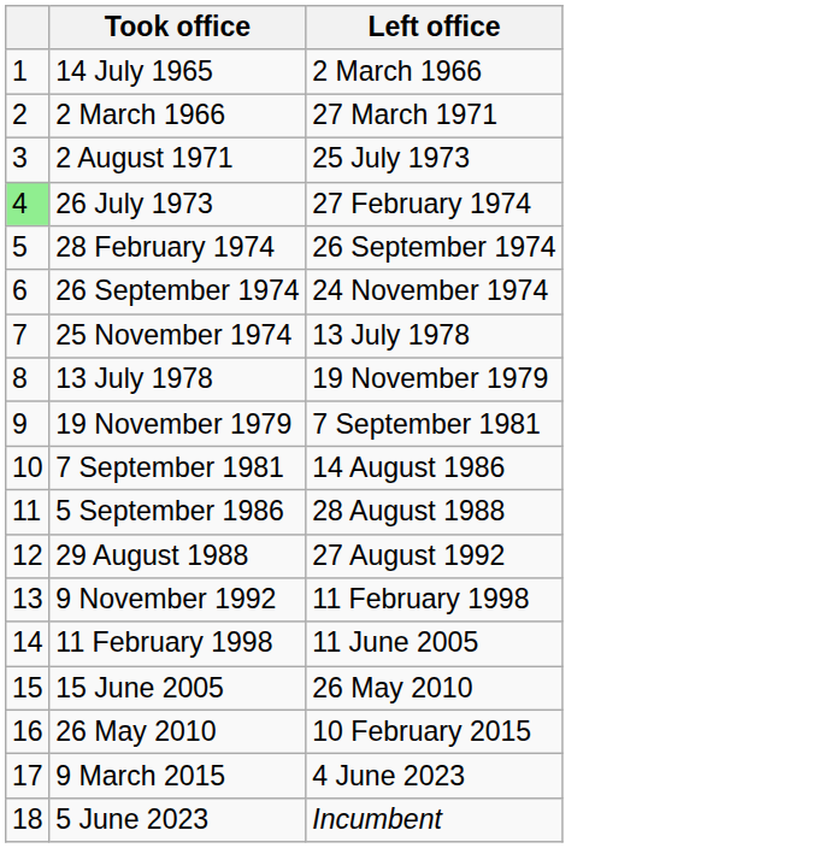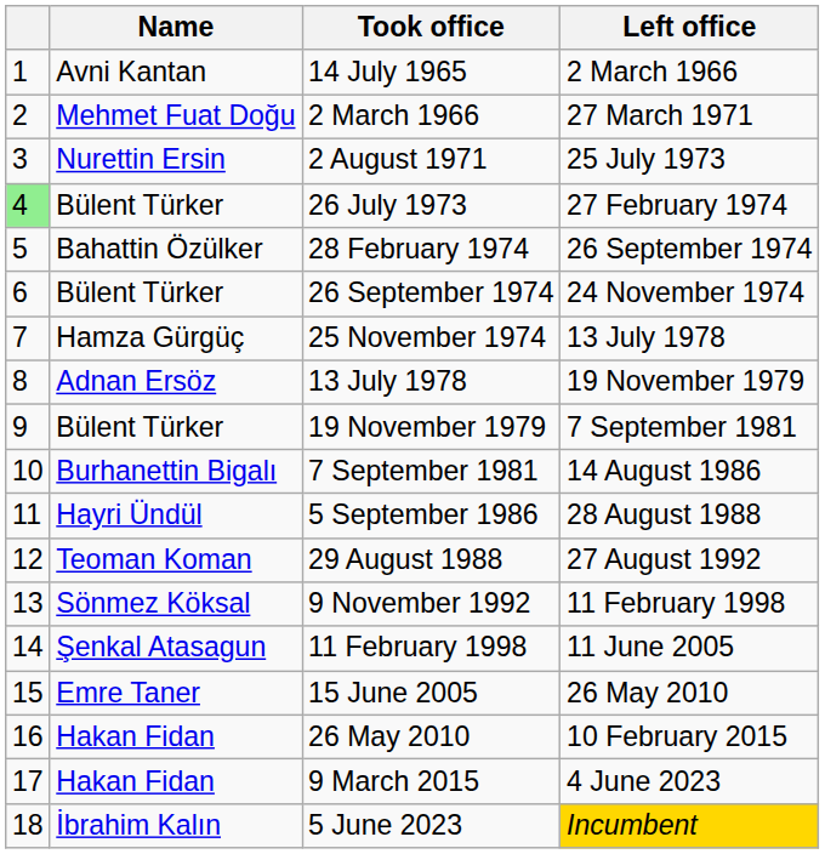 <table class="wikitable">
 <tr>
 <th></th>
+<th>Name</th>
 <th>Took office</th>
 <th>Left office</th>
 </tr>
 <tr>
 <td>1</td>
+<td>Avni Kantan</td>
 <td>14 July 1965</td>
 <td>2 March 1966</td>
 </tr>
 <tr>
 <td>2</td>
+<td><a href='#'>Mehmet Fuat Doğu</a></td>
 <td>2 March  1966</td>
 <td>27 March 1971</td>
 </tr>
 <tr>
 <td>3</td>
+<td><a href='#'>Nurettin Ersin</a></td>
 <td>2 August 1971</td>
 <td>25 July 1973</td>
 </tr>
 <tr>
 <td style="background: lightgreen;">4</td>
+<td>Bülent Türker</td>
 <td>26 July 1973</td>
 <td>27 February 1974</td>
 </tr>
 <tr>
 <td>5</td>
+<td>Bahattin Özülker</td>
 <td>28 February 1974</td>
 <td>26 September 1974</td>
 </tr>
 <tr>
 <td>6</td>
+<td>Bülent Türker</td>
 <td>26 September 1974</td>
 <td>24 November 1974</td>
 </tr>
 <tr>
 <td>7</td>
+<td>Hamza Gürgüç</td>
 <td>25 November 1974</td>
 <td>13 July 1978</td>
 </tr>
 <tr>
 <td>8</td>
+<td><a href='#'>Adnan Ersöz</a></td>
 <td>13 July 1978</td>
 <td>19 November 1979</td>
 </tr>
 <tr>
 <td>9</td>
+<td>Bülent Türker</td>
 <td>19 November 1979</td>
 <td>7 September 1981</td>
 </tr>
 <tr>
 <td>10</td>
+<td><a href='#'>Burhanettin Bigalı</a></td>
 <td>7 September 1981</td>
 <td>14 August 1986</td>
 </tr>
 <tr>
 <td>11</td>
+<td><a href='#'>Hayri Ündül</a></td>
 <td>5 September 1986</td>
 <td>28 August 1988</td>
 </tr>
 <tr>
 <td>12</td>
+<td><a href='#'>Teoman Koman</a></td>
 <td>29 August 1988</td>
 <td>27 August 1992</td>
 </tr>
 <tr>
 <td>13</td>
+<td><a href='#'>Sönmez Köksal</a></td>
 <td>9 November 1992</td>
 <td>11 February 1998</td>
 </tr>
 <tr>
 <td>14</td>
+<td><a href='#'>Şenkal Atasagun</a></td>
 <td>11 February 1998</td>
 <td>11 June 2005</td>
 </tr>
 <tr>
 <td>15</td>
+<td><a href='#'>Emre Taner</a></td>
 <td>15 June 2005</td>
 <td>26 May 2010</td>
 </tr>
 <tr>
 <td>16</td>
+<td><a href='#'>Hakan Fidan</a></td>
 <td>26 May 2010</td>
 <td>10 February 2015</td>
 </tr>
 <tr>
 <td>17</td>
+<td><a href='#'>Hakan Fidan</a></td>
 <td>9 March 2015</td>
 <td>4 June 2023</td>
 </tr>
 <tr>
 <td>18</td>
+<td><a href='#'>İbrahim Kalın</a></td>
 <td>5 June 2023</td>
-<td><em>Incumbent</em></td>
+<td style="background: gold;"><em>Incumbent</em></td>
 </tr>
 </table>
